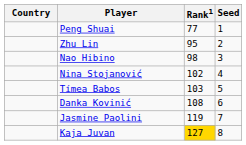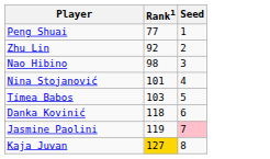 <table class="sortable wikitable">
 <tr>
-<th width="70">Country</th>
 <th width="175">Player</th>
 <th>Rank<sup>1</sup></th>
 <th>Seed</th>
 </tr>
 <tr>
-<td></td>
 <td><a href='#'>Peng Shuai</a></td>
 <td>77</td>
 <td>1</td>
 </tr>
 <tr>
-<td></td>
 <td><a href='#'>Zhu Lin</a></td>
-<td>95</td>
+<td>92</td>
 <td>2</td>
 </tr>
 <tr>
-<td></td>
 <td><a href='#'>Nao Hibino</a></td>
 <td>98</td>
 <td>3</td>
 </tr>
 <tr>
-<td></td>
 <td><a href='#'>Nina Stojanović</a></td>
-<td>102</td>
+<td>101</td>
 <td>4</td>
 </tr>
 <tr>
-<td></td>
 <td><a href='#'>Tímea Babos</a></td>
 <td>103</td>
 <td>5</td>
 </tr>
 <tr>
-<td></td>
 <td><a href='#'>Danka Kovinić</a></td>
-<td>108</td>
+<td>118</td>
 <td>6</td>
 </tr>
 <tr>
-<td></td>
 <td><a href='#'>Jasmine Paolini</a></td>
 <td>119</td>
-<td>7</td>
+<td style="background: pink;">7</td>
 </tr>
 <tr>
-<td></td>
 <td><a href='#'>Kaja Juvan</a></td>
 <td style="background: gold;">127</td>
 <td>8</td>
 </tr>
 </table>
